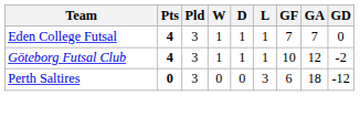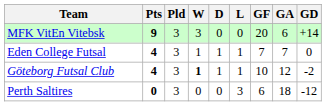 <table class="wikitable" style="text-align: center;">
 <tr>
 <th width="175">Team</th>
 <th width="20">Pts</th>
 <th width="20">Pld</th>
 <th width="20">W</th>
 <th width="20">D</th>
 <th width="20">L</th>
 <th width="20">GF</th>
 <th width="20">GA</th>
 <th width="20">GD</th>
+</tr>
+<tr bgcolor=#ccffcc>
+<td align="left"> <a href='#'>MFK VitEn Vitebsk</a></td>
+<td><strong>9</strong></td>
+<td>3</td>
+<td>3</td>
+<td>0</td>
+<td>0</td>
+<td>20</td>
+<td>6</td>
+<td>+14</td>
 </tr>
 <tr bgcolor=ffffff>
 <td align="left"> <a href='#'>Eden College Futsal</a></td>
 <td><strong>4</strong></td>
 <td>3</td>
 <td>1</td>
 <td>1</td>
 <td>1</td>
 <td>7</td>
 <td>7</td>
 <td>0</td>
 </tr>
 <tr bgcolor=ffffff>
 <td align="left"> <em><a href='#'>Göteborg Futsal Club</a></em></td>
 <td><strong>4</strong></td>
 <td>3</td>
-<td>1</td>
+<td><strong>1</strong></td>
 <td>1</td>
 <td>1</td>
 <td>10</td>
 <td>12</td>
 <td>-2</td>
 </tr>
 <tr bgcolor=ffffff>
 <td align="left"> <a href='#'>Perth Saltires</a></td>
 <td><strong>0</strong></td>
 <td>3</td>
 <td>0</td>
 <td>0</td>
 <td>3</td>
 <td>6</td>
 <td>18</td>
 <td>-12</td>
 </tr>
 </table>
